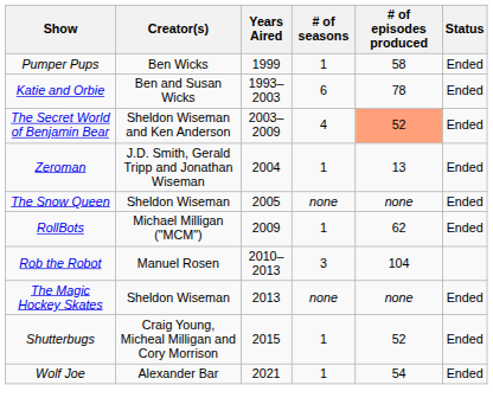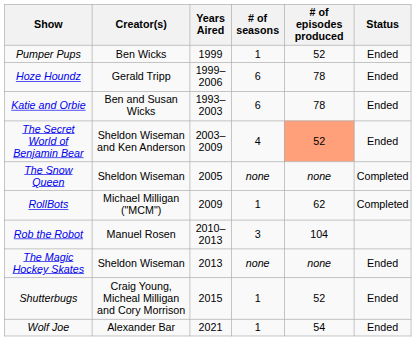 <table class="wikitable" style="text-align:center;">
 <tr>
 <th>Show</th>
 <th>Creator(s)</th>
 <th>Years Aired</th>
 <th># of seasons</th>
 <th># of episodes produced</th>
 <th>Status</th>
 </tr>
 <tr>
 <td><em>Pumper Pups</em></td>
 <td>Ben Wicks</td>
 <td>1999</td>
 <td>1</td>
-<td>58</td>
+<td>52</td>
+<td>Ended</td>
+</tr>
+<tr>
+<td><em><a href='#'>Hoze Houndz</a></em></td>
+<td>Gerald Tripp</td>
+<td>1999–2006</td>
+<td>6</td>
+<td>78</td>
 <td>Ended</td>
 </tr>
 <tr>
 <td><em><a href='#'>Katie and Orbie</a></em></td>
 <td>Ben and Susan Wicks</td>
 <td>1993–2003</td>
 <td>6</td>
 <td>78</td>
 <td>Ended</td>
 </tr>
 <tr>
 <td><em><a href='#'>The Secret World of Benjamin Bear</a></em></td>
 <td>Sheldon Wiseman and Ken Anderson</td>
 <td>2003–2009</td>
 <td>4</td>
 <td style="background: lightsalmon;">52</td>
 <td>Ended</td>
 </tr>
 <tr>
-<td><em><a href='#'>Zeroman</a></em></td>
-<td>J.D. Smith, Gerald Tripp and Jonathan Wiseman</td>
-<td>2004</td>
-<td>1</td>
-<td>13</td>
-<td>Ended</td>
-</tr>
-<tr>
 <td><em><a href='#'>The Snow Queen</a></em></td>
 <td>Sheldon Wiseman</td>
 <td>2005</td>
 <td><em>none</em></td>
 <td><em>none</em></td>
-<td>Ended</td>
+<td>Completed</td>
 </tr>
 <tr>
 <td><em><a href='#'>RollBots</a></em></td>
 <td>Michael Milligan ("MCM")</td>
 <td>2009</td>
 <td>1</td>
 <td>62</td>
-<td>Ended</td>
+<td>Completed</td>
 </tr>
 <tr>
 <td><em><a href='#'>Rob the Robot</a></em></td>
 <td>Manuel Rosen</td>
 <td>2010–2013</td>
 <td>3</td>
 <td>104</td>
 </tr>
 <tr>
 <td><em><a href='#'>The Magic Hockey Skates</a></em></td>
 <td>Sheldon Wiseman</td>
 <td>2013</td>
 <td><em>none</em></td>
 <td><em>none</em></td>
 <td>Ended</td>
 </tr>
 <tr>
 <td><em>Shutterbugs</em></td>
 <td>Craig Young, Micheal Milligan and Cory Morrison</td>
 <td>2015</td>
 <td>1</td>
 <td>52</td>
 <td>Ended</td>
 </tr>
 <tr>
 <td><em>Wolf Joe</em></td>
 <td>Alexander Bar</td>
 <td>2021</td>
 <td>1</td>
 <td>54</td>
 <td>Ended</td>
 </tr>
 </table>
